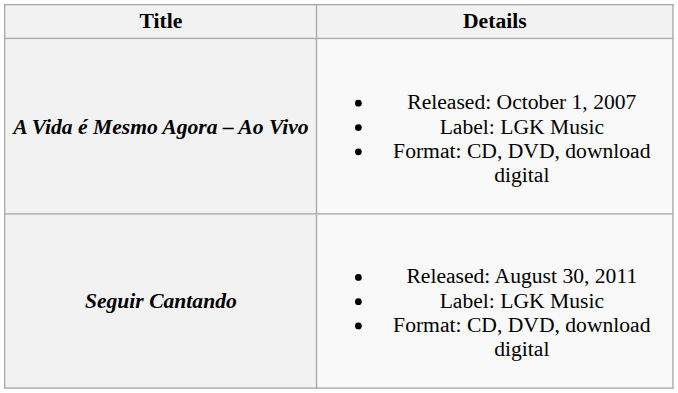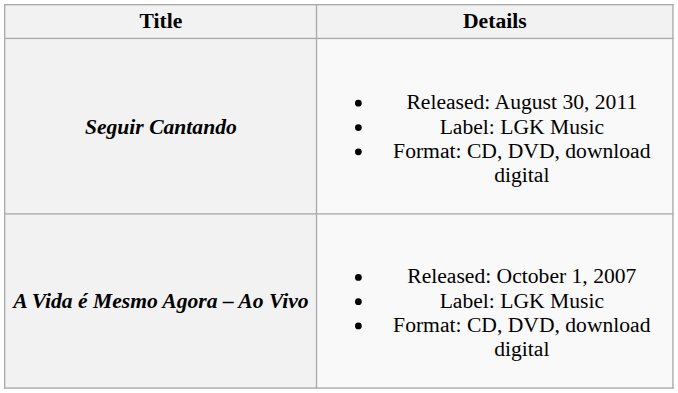 <table class="wikitable plainrowheaders" style="text-align:center;">
 <tr>
 <th scope="col" style="width:14em;">Title</th>
 <th scope="col" style="width:16em;">Details</th>
 </tr>
 <tr>
+<th scope="row"><em>Seguir Cantando</em></th>
+<td><br><ul><li>Released: August 30, 2011</li><li>Label: LGK Music</li><li>Format: CD, DVD, download digital</li></ul></td>
+</tr>
+<tr>
 <th scope="row"><em>A Vida é Mesmo Agora – Ao Vivo</em></th>
 <td><br><ul><li>Released: October 1, 2007</li><li>Label: LGK Music</li><li>Format: CD, DVD, download digital</li></ul></td>
 </tr>
-<tr>
-<th scope="row"><em>Seguir Cantando</em></th>
-<td><br><ul><li>Released: August 30, 2011</li><li>Label: LGK Music</li><li>Format: CD, DVD, download digital</li></ul></td>
-</tr>
 </table>
